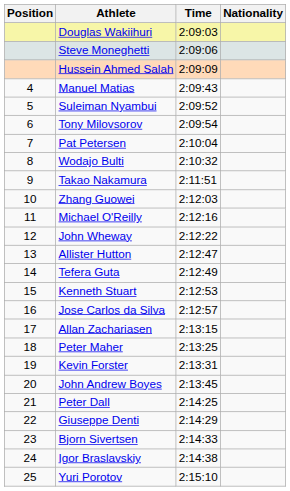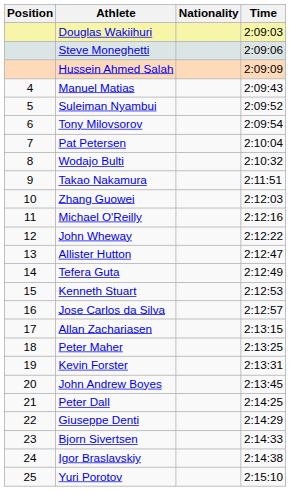 <table class="wikitable sortable">
 <tr>
 <th>Position</th>
 <th>Athlete</th>
+<th>Nationality</th>
 <th>Time</th>
-<th>Nationality</th>
 </tr>
 <tr bgcolor="#F7F6A8">
 <td align=center></td>
 <td><a href='#'>Douglas Wakiihuri</a></td>
+<td></td>
 <td>2:09:03</td>
-<td></td>
 </tr>
 <tr bgcolor="#DCE5E5">
 <td align=center></td>
 <td><a href='#'>Steve Moneghetti</a></td>
+<td></td>
 <td>2:09:06</td>
-<td></td>
 </tr>
 <tr bgcolor="#FFDAB9">
 <td align=center></td>
 <td><a href='#'>Hussein Ahmed Salah</a></td>
+<td></td>
 <td>2:09:09</td>
-<td></td>
 </tr>
 <tr>
 <td align=center>4</td>
 <td><a href='#'>Manuel Matias</a></td>
+<td></td>
 <td>2:09:43</td>
-<td></td>
 </tr>
 <tr>
 <td align=center>5</td>
 <td><a href='#'>Suleiman Nyambui</a></td>
+<td></td>
 <td>2:09:52</td>
-<td></td>
 </tr>
 <tr>
 <td align=center>6</td>
 <td><a href='#'>Tony Milovsorov</a></td>
+<td></td>
 <td>2:09:54</td>
-<td></td>
 </tr>
 <tr>
 <td align=center>7</td>
 <td><a href='#'>Pat Petersen</a></td>
+<td></td>
 <td>2:10:04</td>
-<td></td>
 </tr>
 <tr>
 <td align=center>8</td>
 <td><a href='#'>Wodajo Bulti</a></td>
+<td></td>
 <td>2:10:32</td>
-<td></td>
 </tr>
 <tr>
 <td align=center>9</td>
 <td><a href='#'>Takao Nakamura</a></td>
+<td></td>
 <td>2:11:51</td>
-<td></td>
 </tr>
 <tr>
 <td align=center>10</td>
 <td><a href='#'>Zhang Guowei</a></td>
+<td></td>
 <td>2:12:03</td>
-<td></td>
 </tr>
 <tr>
 <td align=center>11</td>
 <td><a href='#'>Michael O'Reilly</a></td>
+<td></td>
 <td>2:12:16</td>
-<td></td>
 </tr>
 <tr>
 <td align=center>12</td>
 <td><a href='#'>John Wheway</a></td>
+<td></td>
 <td>2:12:22</td>
-<td></td>
 </tr>
 <tr>
 <td align=center>13</td>
 <td><a href='#'>Allister Hutton</a></td>
+<td></td>
 <td>2:12:47</td>
-<td></td>
 </tr>
 <tr>
 <td align=center>14</td>
 <td><a href='#'>Tefera Guta</a></td>
+<td></td>
 <td>2:12:49</td>
-<td></td>
 </tr>
 <tr>
 <td align=center>15</td>
 <td><a href='#'>Kenneth Stuart</a></td>
+<td></td>
 <td>2:12:53</td>
-<td></td>
 </tr>
 <tr>
 <td align=center>16</td>
 <td><a href='#'>Jose Carlos da Silva</a></td>
+<td></td>
 <td>2:12:57</td>
-<td></td>
 </tr>
 <tr>
 <td align=center>17</td>
 <td><a href='#'>Allan Zachariasen</a></td>
+<td></td>
 <td>2:13:15</td>
-<td></td>
 </tr>
 <tr>
 <td align=center>18</td>
 <td><a href='#'>Peter Maher</a></td>
+<td></td>
 <td>2:13:25</td>
-<td></td>
 </tr>
 <tr>
 <td align=center>19</td>
 <td><a href='#'>Kevin Forster</a></td>
+<td></td>
 <td>2:13:31</td>
-<td></td>
 </tr>
 <tr>
 <td align=center>20</td>
 <td><a href='#'>John Andrew Boyes</a></td>
+<td></td>
 <td>2:13:45</td>
-<td></td>
 </tr>
 <tr>
 <td align=center>21</td>
 <td><a href='#'>Peter Dall</a></td>
+<td></td>
 <td>2:14:25</td>
-<td></td>
 </tr>
 <tr>
 <td align=center>22</td>
 <td><a href='#'>Giuseppe Denti</a></td>
+<td></td>
 <td>2:14:29</td>
-<td></td>
 </tr>
 <tr>
 <td align=center>23</td>
 <td><a href='#'>Bjorn Sivertsen</a></td>
+<td></td>
 <td>2:14:33</td>
-<td></td>
 </tr>
 <tr>
 <td align=center>24</td>
 <td><a href='#'>Igor Braslavskiy</a></td>
+<td></td>
 <td>2:14:38</td>
-<td></td>
 </tr>
 <tr>
 <td align=center>25</td>
 <td><a href='#'>Yuri Porotov</a></td>
+<td></td>
 <td>2:15:10</td>
-<td></td>
 </tr>
 </table>
